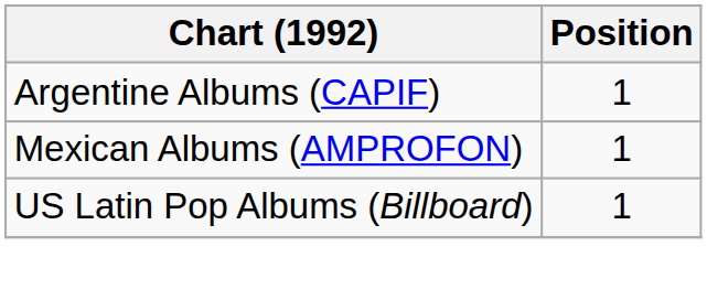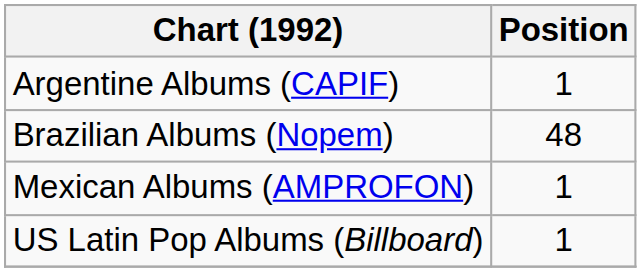 <table class="wikitable plainrowheaders">
 <tr>
 <th align="left">Chart (1992)</th>
 <th align="left">Position</th>
 </tr>
 <tr>
 <td style="text-align: left;">Argentine Albums (<a href='#'>CAPIF</a>)</td>
 <td align="center">1</td>
+</tr>
+<tr>
+<td style="text-align: left;">Brazilian Albums (<a href='#'>Nopem</a>)</td>
+<td align="center">48</td>
 </tr>
 <tr>
 <td style="text-align: left;">Mexican Albums (<a href='#'>AMPROFON</a>)</td>
 <td align="center">1</td>
 </tr>
 <tr>
 <td style="text-align: left;">US Latin Pop Albums (<em>Billboard</em>)</td>
 <td align="center">1</td>
 </tr>
 <tr>
 </tr>
 </table>
